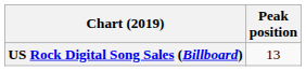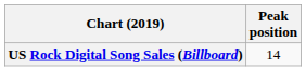 <table class="wikitable plainrowheaders" style="text-align:center">
 <tr>
 <th scope="col">Chart (2019)</th>
 <th scope="col">Peak<br>position</th>
 </tr>
 <tr>
 <th scope="row">US <a href='#'>Rock Digital Song Sales</a> (<em><a href='#'>Billboard</a></em>)</th>
-<td>13</td>
+<td>14</td>
 </tr>
 </table>
